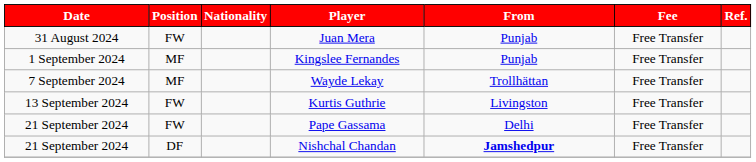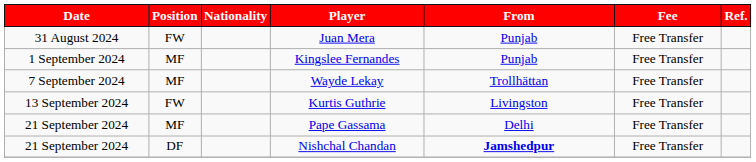 <table class="wikitable" style="text-align:center; font-size:90%; ">
 <tr>
 <th style="background:#FF0000;color:white;border:1px solid black; width:150px;">Date</th>
 <th style="background:#FF0000;color:white;border:1px solid black; width:50px;">Position</th>
 <th style="background:#FF0000;color:white;border:1px solid black; width:50px;">Nationality</th>
 <th style="background:#FF0000;color:white;border:1px solid black; width:160px;">Player</th>
 <th style="background:#FF0000;color:white;border:1px solid black; width:200px;">From</th>
 <th style="background:#FF0000;color:white;border:1px solid black; width:110px;">Fee</th>
 <th style="background:#FF0000;color:white;border:1px solid black; width:25px;">Ref.</th>
 </tr>
 <tr>
 <td>31 August 2024</td>
 <td>FW</td>
 <td></td>
 <td><a href='#'>Juan Mera</a></td>
 <td> <a href='#'>Punjab</a></td>
 <td>Free Transfer</td>
 <td></td>
 </tr>
 <tr>
 <td>1 September 2024</td>
 <td>MF</td>
 <td></td>
 <td><a href='#'>Kingslee Fernandes</a></td>
 <td> <a href='#'>Punjab</a></td>
 <td>Free Transfer</td>
 <td></td>
 </tr>
 <tr>
 <td>7 September 2024</td>
 <td>MF</td>
 <td></td>
 <td><a href='#'>Wayde Lekay</a></td>
 <td> <a href='#'>Trollhättan</a></td>
 <td>Free Transfer</td>
 <td></td>
 </tr>
 <tr>
 <td>13 September 2024</td>
 <td>FW</td>
 <td></td>
 <td><a href='#'>Kurtis Guthrie</a></td>
 <td> <a href='#'>Livingston</a></td>
 <td>Free Transfer</td>
 <td></td>
 </tr>
 <tr>
 <td>21 September 2024</td>
-<td>FW</td>
+<td>MF</td>
 <td></td>
 <td><a href='#'>Pape Gassama</a></td>
 <td> <a href='#'>Delhi</a></td>
 <td>Free Transfer</td>
 <td></td>
 </tr>
 <tr>
 <td>21 September 2024</td>
 <td>DF</td>
 <td></td>
 <td><a href='#'>Nishchal Chandan</a></td>
 <td><strong> <a href='#'>Jamshedpur</a></strong></td>
 <td>Free Transfer</td>
 <td></td>
 </tr>
 <tr>
 </tr>
 </table>
